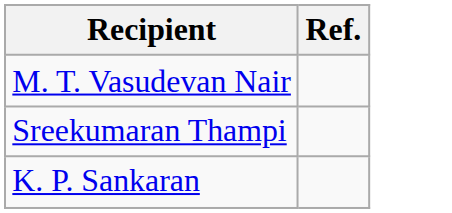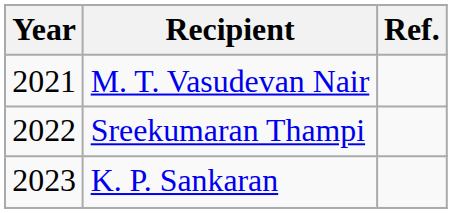 <table class="wikitable">
 <tr>
+<th>Year</th>
 <th>Recipient</th>
 <th>Ref.</th>
 </tr>
 <tr>
+<td>2021</td>
 <td><a href='#'>M. T. Vasudevan Nair</a></td>
 <td></td>
 </tr>
 <tr>
+<td>2022</td>
 <td><a href='#'>Sreekumaran Thampi</a></td>
 <td></td>
 </tr>
 <tr>
+<td>2023</td>
 <td><a href='#'>K. P. Sankaran</a></td>
 <td></td>
 </tr>
 </table>
